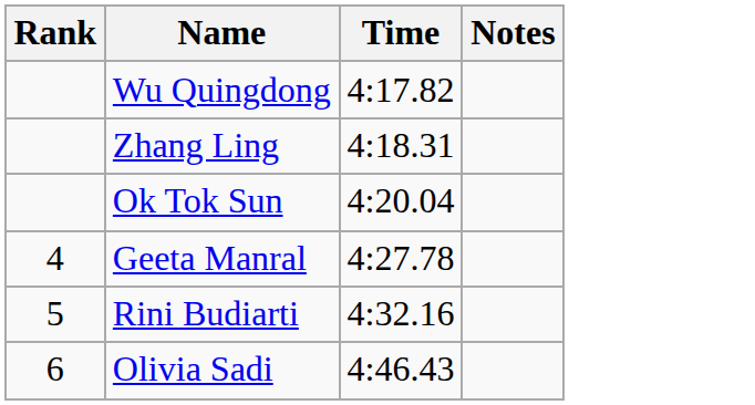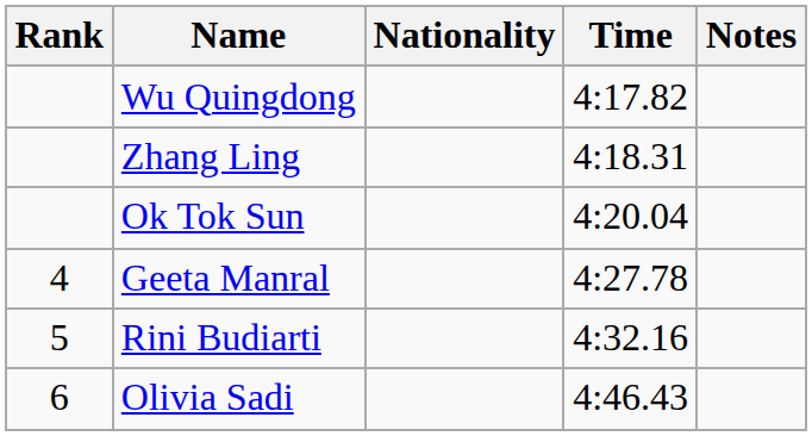 <table class="wikitable sortable" style="text-align:center">
 <tr>
 <th>Rank</th>
 <th>Name</th>
+<th>Nationality</th>
 <th>Time</th>
 <th>Notes</th>
 </tr>
 <tr>
 <td></td>
 <td align=left><a href='#'>Wu Quingdong</a></td>
+<td align=left></td>
 <td>4:17.82</td>
 <td></td>
 </tr>
 <tr>
 <td></td>
 <td align=left><a href='#'>Zhang Ling</a></td>
+<td align=left></td>
 <td>4:18.31</td>
 <td></td>
 </tr>
 <tr>
 <td></td>
 <td align=left><a href='#'>Ok Tok Sun</a></td>
+<td align=left></td>
 <td>4:20.04</td>
 <td></td>
 </tr>
 <tr>
 <td>4</td>
 <td align=left><a href='#'>Geeta Manral</a></td>
+<td align=left></td>
 <td>4:27.78</td>
 <td></td>
 </tr>
 <tr>
 <td>5</td>
 <td align=left><a href='#'>Rini Budiarti</a></td>
+<td align=left></td>
 <td>4:32.16</td>
 <td></td>
 </tr>
 <tr>
 <td>6</td>
 <td align=left><a href='#'>Olivia Sadi</a></td>
+<td align=left></td>
 <td>4:46.43</td>
 <td></td>
 </tr>
 </table>
